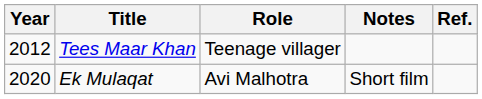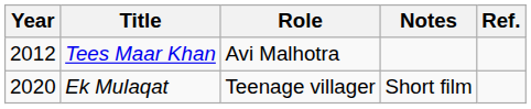 <table class="wikitable">
 <tr>
 <th>Year</th>
 <th>Title</th>
 <th>Role</th>
 <th>Notes</th>
 <th>Ref.</th>
 </tr>
 <tr>
 <td>2012</td>
 <td><em><a href='#'>Tees Maar Khan</a></em></td>
-<td>Teenage villager</td>
+<td>Avi Malhotra</td>
 <td></td>
 <td></td>
 </tr>
 <tr>
 <td>2020</td>
 <td><em>Ek Mulaqat</em></td>
-<td>Avi Malhotra</td>
+<td>Teenage villager</td>
 <td>Short film</td>
 <td></td>
 </tr>
 </table>
